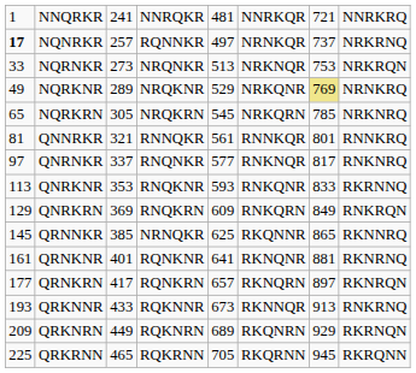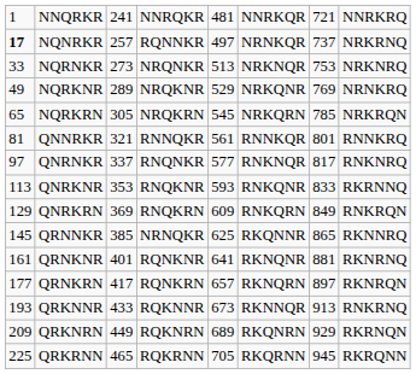 <table class=wikitable>
 <tr>
 <td>1</td>
 <td>NNQRKR</td>
 <td>241</td>
 <td>NNRQKR</td>
 <td>481</td>
 <td>NNRKQR</td>
 <td>721</td>
 <td>NNRKRQ</td>
 </tr>
 <tr>
 <td><strong>17</strong></td>
 <td>NQNRKR</td>
 <td>257</td>
 <td>RQNNKR</td>
 <td>497</td>
 <td>NRNKQR</td>
 <td>737</td>
 <td>NRKRNQ</td>
 </tr>
 <tr>
 <td>33</td>
 <td>NQRNKR</td>
 <td>273</td>
 <td>NRQNKR</td>
 <td>513</td>
 <td>NRKNQR</td>
 <td>753</td>
-<td>NRKRQN</td>
+<td>NRKNRQ</td>
 </tr>
 <tr>
 <td>49</td>
 <td>NQRKNR</td>
 <td>289</td>
 <td>NRQKNR</td>
 <td>529</td>
 <td>NRKQNR</td>
-<td style="background: khaki;">769</td>
+<td>769</td>
 <td>NRNKRQ</td>
 </tr>
 <tr>
 <td>65</td>
 <td>NQRKRN</td>
 <td>305</td>
 <td>NRQKRN</td>
 <td>545</td>
 <td>NRKQRN</td>
 <td>785</td>
-<td>NRKNRQ</td>
+<td>NRKRQN</td>
 </tr>
 <tr>
 <td>81</td>
 <td>QNNRKR</td>
 <td>321</td>
 <td>RNNQKR</td>
 <td>561</td>
 <td>RNNKQR</td>
 <td>801</td>
 <td>RNNKRQ</td>
 </tr>
 <tr>
 <td>97</td>
 <td>QNRNKR</td>
 <td>337</td>
 <td>RNQNKR</td>
 <td>577</td>
 <td>RNKNQR</td>
 <td>817</td>
 <td>RNKNRQ</td>
 </tr>
 <tr>
 <td>113</td>
 <td>QNRKNR</td>
 <td>353</td>
 <td>RNQKNR</td>
 <td>593</td>
 <td>RNKQNR</td>
 <td>833</td>
 <td>RKRNNQ</td>
 </tr>
 <tr>
 <td>129</td>
 <td>QNRKRN</td>
 <td>369</td>
 <td>RNQKRN</td>
 <td>609</td>
 <td>RNKQRN</td>
 <td>849</td>
 <td>RNKRQN</td>
 </tr>
 <tr>
 <td>145</td>
 <td>QRNNKR</td>
 <td>385</td>
 <td>NRNQKR</td>
 <td>625</td>
 <td>RKQNNR</td>
 <td>865</td>
 <td>RKNNRQ</td>
 </tr>
 <tr>
 <td>161</td>
 <td>QRNKNR</td>
 <td>401</td>
 <td>RQNKNR</td>
 <td>641</td>
 <td>RKNQNR</td>
 <td>881</td>
 <td>RKNRNQ</td>
 </tr>
 <tr>
 <td>177</td>
 <td>QRNKRN</td>
 <td>417</td>
 <td>RQNKRN</td>
 <td>657</td>
 <td>RKNQRN</td>
 <td>897</td>
 <td>RKNRQN</td>
 </tr>
 <tr>
 <td>193</td>
 <td>QRKNNR</td>
 <td>433</td>
 <td>RQKNNR</td>
 <td>673</td>
 <td>RKNNQR</td>
 <td>913</td>
 <td>RNKRNQ</td>
 </tr>
 <tr>
 <td>209</td>
 <td>QRKNRN</td>
 <td>449</td>
 <td>RQKNRN</td>
 <td>689</td>
 <td>RKQNRN</td>
 <td>929</td>
 <td>RKRNQN</td>
 </tr>
 <tr>
 <td>225</td>
 <td>QRKRNN</td>
 <td>465</td>
 <td>RQKRNN</td>
 <td>705</td>
 <td>RKQRNN</td>
 <td>945</td>
 <td>RKRQNN</td>
 </tr>
 </table>
